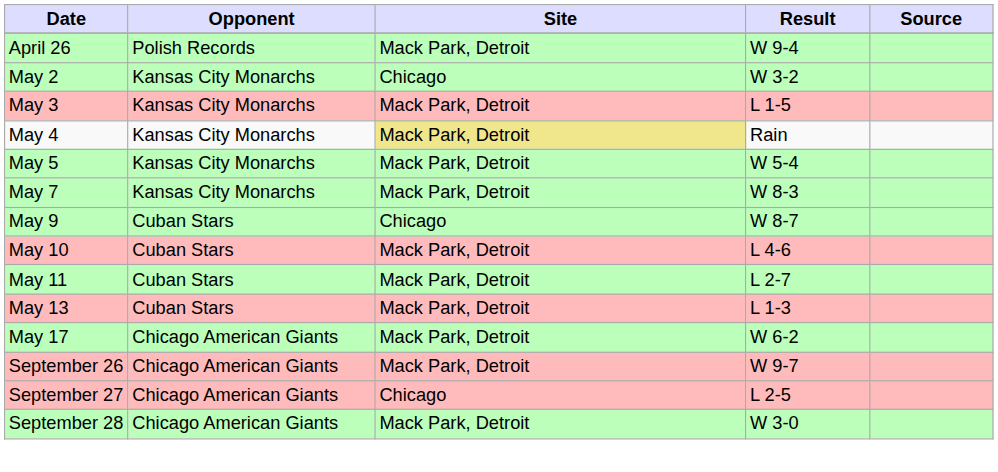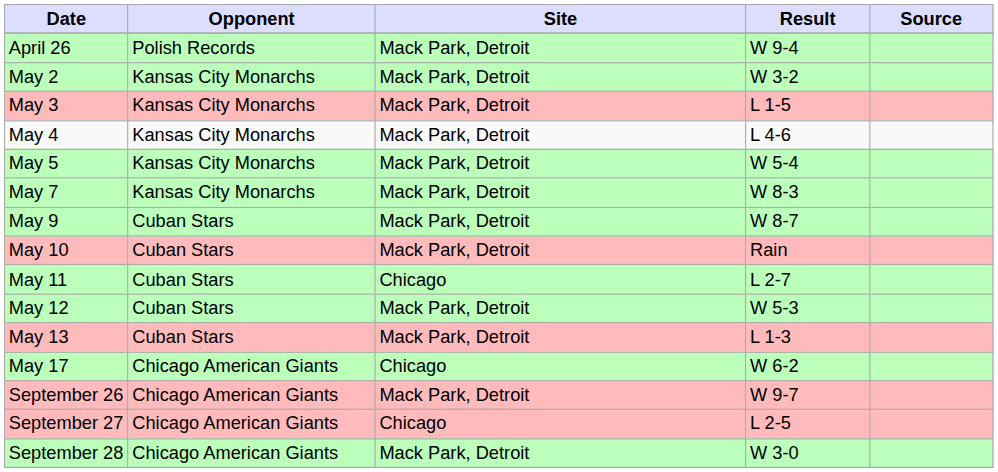 <table class="wikitable sortable">
 <tr>
 <th style="background:#ddf; width:10%;">Date</th>
 <th style="background:#ddf; width:20%;">Opponent</th>
 <th style="background:#ddf; width:30%;">Site</th>
 <th style="background:#ddf; width:10%;">Result</th>
 <th style="background:#ddf; width:10%;">Source</th>
 </tr>
 <tr style="text-align:center;">
 </tr>
 <tr bgcolor="bbffbb">
 <td>April 26</td>
 <td>Polish Records</td>
 <td>Mack Park, Detroit</td>
 <td>W 9-4</td>
 <td></td>
 </tr>
 <tr bgcolor="bbffbb">
 <td>May 2</td>
 <td>Kansas City Monarchs</td>
-<td>Chicago</td>
+<td>Mack Park, Detroit</td>
 <td>W 3-2</td>
 <td></td>
 </tr>
 <tr bgcolor="ffbbbb">
 <td>May 3</td>
 <td>Kansas City Monarchs</td>
 <td>Mack Park, Detroit</td>
 <td>L 1-5</td>
 <td></td>
 </tr>
 <tr>
 <td>May 4</td>
 <td>Kansas City Monarchs</td>
-<td style="background: khaki;">Mack Park, Detroit</td>
-<td>Rain</td>
+<td>Mack Park, Detroit</td>
+<td>L 4-6</td>
 <td></td>
 </tr>
 <tr bgcolor="bbffbb">
 <td>May 5</td>
 <td>Kansas City Monarchs</td>
 <td>Mack Park, Detroit</td>
 <td>W 5-4</td>
 <td></td>
 </tr>
 <tr bgcolor="bbffbb">
 <td>May 7</td>
 <td>Kansas City Monarchs</td>
 <td>Mack Park, Detroit</td>
 <td>W 8-3</td>
 <td></td>
 </tr>
 <tr bgcolor="bbffbb">
 <td>May 9</td>
 <td>Cuban Stars</td>
-<td>Chicago</td>
+<td>Mack Park, Detroit</td>
 <td>W 8-7</td>
 <td></td>
 </tr>
 <tr bgcolor="ffbbbb">
 <td>May 10</td>
 <td>Cuban Stars</td>
 <td>Mack Park, Detroit</td>
-<td>L 4-6</td>
+<td>Rain</td>
 <td></td>
 </tr>
 <tr bgcolor="bbffbb">
 <td>May 11</td>
 <td>Cuban Stars</td>
+<td>Chicago</td>
+<td>L 2-7</td>
+<td></td>
+</tr>
+<tr bgcolor="bbffbb">
+<td>May 12</td>
+<td>Cuban Stars</td>
 <td>Mack Park, Detroit</td>
-<td>L 2-7</td>
+<td>W 5-3</td>
 <td></td>
 </tr>
 <tr bgcolor="ffbbbb">
 <td>May 13</td>
 <td>Cuban Stars</td>
 <td>Mack Park, Detroit</td>
 <td>L 1-3</td>
 <td></td>
 </tr>
 <tr bgcolor="bbffbb">
 <td>May 17</td>
 <td>Chicago American Giants</td>
-<td>Mack Park, Detroit</td>
+<td>Chicago</td>
 <td>W 6-2</td>
 <td></td>
 </tr>
 <tr bgcolor="ffbbbb">
 <td>September 26</td>
 <td>Chicago American Giants</td>
 <td>Mack Park, Detroit</td>
 <td>W 9-7</td>
 <td></td>
 </tr>
 <tr bgcolor="ffbbbb">
 <td>September 27</td>
 <td>Chicago American Giants</td>
 <td>Chicago</td>
 <td>L 2-5</td>
 <td></td>
 </tr>
 <tr bgcolor="bbffbb">
 <td>September 28</td>
 <td>Chicago American Giants</td>
 <td>Mack Park, Detroit</td>
 <td>W 3-0</td>
 <td></td>
 </tr>
 </table>
